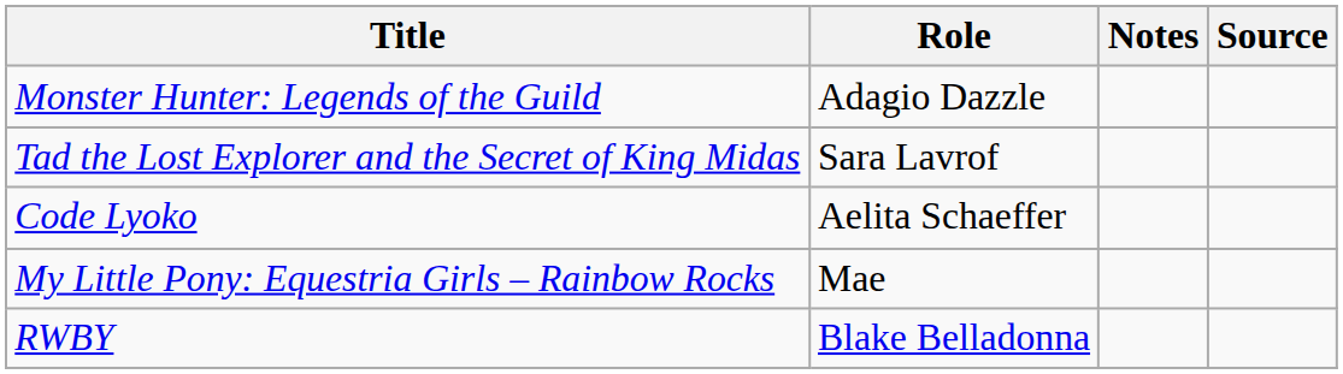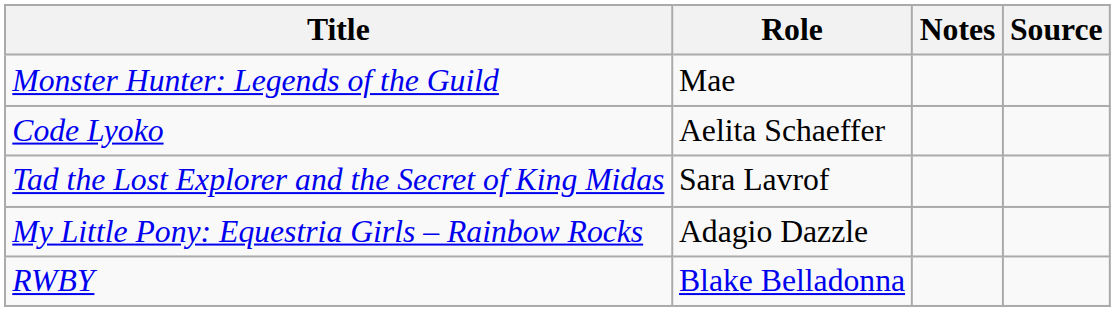 <table class="wikitable">
 <tr>
 <th>Title</th>
 <th>Role</th>
 <th>Notes</th>
 <th>Source</th>
 </tr>
 <tr>
 <td><em><a href='#'>Monster Hunter: Legends of the Guild</a></em></td>
-<td>Adagio Dazzle</td>
+<td>Mae</td>
+<td></td>
+<td></td>
+</tr>
+<tr>
+<td><em><a href='#'>Code Lyoko</a></em></td>
+<td>Aelita Schaeffer</td>
 <td></td>
 <td></td>
 </tr>
 <tr>
 <td><em><a href='#'>Tad the Lost Explorer and the Secret of King Midas</a></em></td>
 <td>Sara Lavrof</td>
 <td></td>
 <td></td>
 </tr>
 <tr>
-<td><em><a href='#'>Code Lyoko</a></em></td>
-<td>Aelita Schaeffer</td>
-<td></td>
-<td></td>
-</tr>
-<tr>
 <td><em><a href='#'>My Little Pony: Equestria Girls – Rainbow Rocks</a></em></td>
-<td>Mae</td>
+<td>Adagio Dazzle</td>
 <td></td>
 <td></td>
 </tr>
 <tr>
 <td><em><a href='#'>RWBY</a></em></td>
 <td><a href='#'>Blake Belladonna</a></td>
 <td></td>
 <td></td>
 </tr>
 </table>
